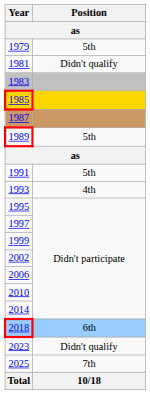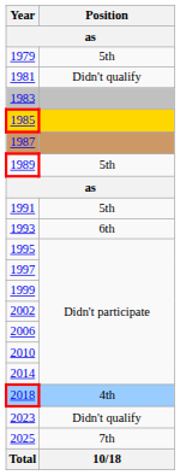 <table class="wikitable" style="text-align: center; font-size:90%;">
 <tr>
 <th>Year</th>
 <th width="150">Position</th>
 </tr>
 <tr>
 <th colspan=2>as </th>
 </tr>
 <tr>
 <td> <a href='#'>1979</a></td>
 <td>5th</td>
 </tr>
 <tr>
 <td> <a href='#'>1981</a></td>
 <td>Didn't qualify</td>
 </tr>
 <tr bgcolor=silver>
 <td> <a href='#'>1983</a></td>
 <td></td>
 </tr>
 <tr bgcolor=gold>
 <td style="border: 3px solid red"> <a href='#'>1985</a></td>
 <td></td>
 </tr>
 <tr bgcolor=cc9966>
 <td> <a href='#'>1987</a></td>
 <td></td>
 </tr>
 <tr>
 <td style="border: 3px solid red"> <a href='#'>1989</a></td>
 <td>5th</td>
 </tr>
 <tr>
 <th colspan=2>as </th>
 </tr>
 <tr>
 <td> <a href='#'>1991</a></td>
 <td>5th</td>
 </tr>
 <tr>
 <td> <a href='#'>1993</a></td>
-<td>4th</td>
+<td>6th</td>
 </tr>
 <tr>
 <td> <a href='#'>1995</a></td>
 <td rowspan=7>Didn't participate</td>
 </tr>
 <tr>
 <td> <a href='#'>1997</a></td>
 </tr>
 <tr>
 <td> <a href='#'>1999</a></td>
 </tr>
 <tr>
 <td> <a href='#'>2002</a></td>
 </tr>
 <tr>
 <td> <a href='#'>2006</a></td>
 </tr>
 <tr>
 <td> <a href='#'>2010</a></td>
 </tr>
 <tr>
 <td> <a href='#'>2014</a></td>
 </tr>
 <tr style="background:#9acdff;">
 <td style="border: 3px solid red"> <a href='#'>2018</a></td>
-<td>6th</td>
+<td>4th</td>
 </tr>
 <tr>
 <td> <a href='#'>2023</a></td>
 <td>Didn't qualify</td>
 </tr>
 <tr>
 <td> <a href='#'>2025</a></td>
 <td>7th</td>
 </tr>
 <tr>
 <th>Total</th>
 <th>10/18</th>
 </tr>
 </table>
